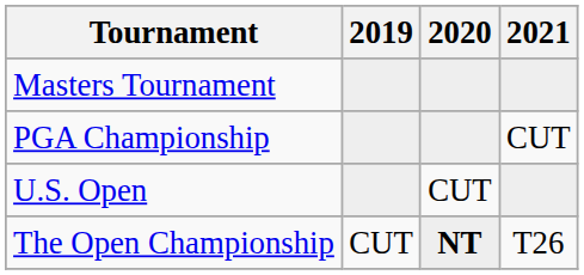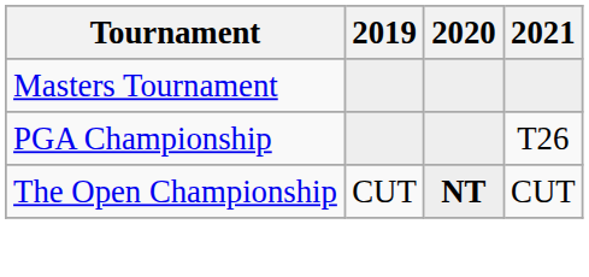 <table class="wikitable" style="font-size:95%;text-align:center;">
 <tr>
 <th>Tournament</th>
 <th>2019</th>
 <th>2020</th>
 <th>2021</th>
 </tr>
 <tr>
 <td align=left><a href='#'>Masters Tournament</a></td>
 <td style="background:#eeeeee;"></td>
 <td style="background:#eeeeee;"></td>
 <td style="background:#eeeeee;"></td>
 </tr>
 <tr>
 <td align=left><a href='#'>PGA Championship</a></td>
 <td style="background:#eeeeee;"></td>
 <td style="background:#eeeeee;"></td>
-<td>CUT</td>
-</tr>
-<tr>
-<td align=left><a href='#'>U.S. Open</a></td>
-<td style="background:#eeeeee;"></td>
-<td>CUT</td>
-<td style="background:#eeeeee;"></td>
+<td>T26</td>
 </tr>
 <tr>
 <td align=left><a href='#'>The Open Championship</a></td>
 <td>CUT</td>
 <td style="background:#eeeeee;"><strong>NT</strong></td>
-<td>T26</td>
+<td>CUT</td>
 </tr>
 </table>
